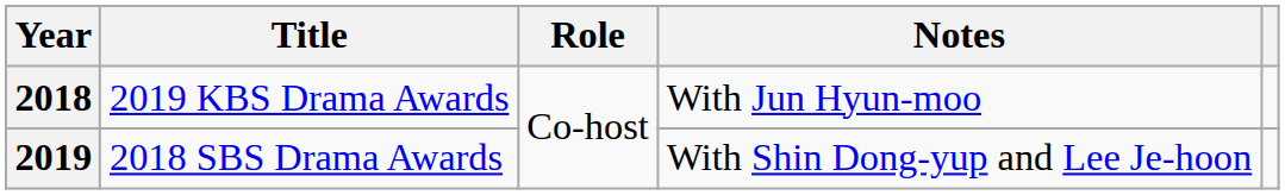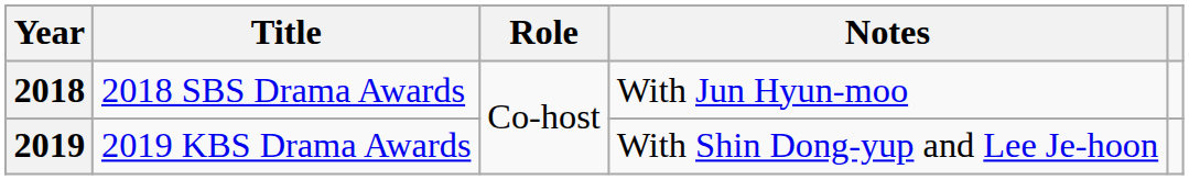 <table class="wikitable plainrowheaders sortable">
 <tr>
 <th scope="col">Year</th>
 <th scope="col">Title</th>
 <th scope="col">Role</th>
 <th scope="col">Notes</th>
 <th scope="col" class="unsortable"></th>
 </tr>
 <tr>
 <th scope="row">2018</th>
-<td><a href='#'>2019 KBS Drama Awards</a></td>
+<td><a href='#'>2018 SBS Drama Awards</a></td>
 <td rowspan="2">Co-host</td>
 <td>With <a href='#'>Jun Hyun-moo</a></td>
 <td style="text-align:center"></td>
 </tr>
 <tr>
 <th scope="row">2019</th>
-<td><a href='#'>2018 SBS Drama Awards</a></td>
+<td><a href='#'>2019 KBS Drama Awards</a></td>
 <td>With <a href='#'>Shin Dong-yup</a> and <a href='#'>Lee Je-hoon</a></td>
 <td style="text-align:center"></td>
 </tr>
 </table>
